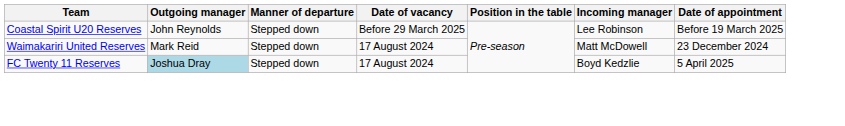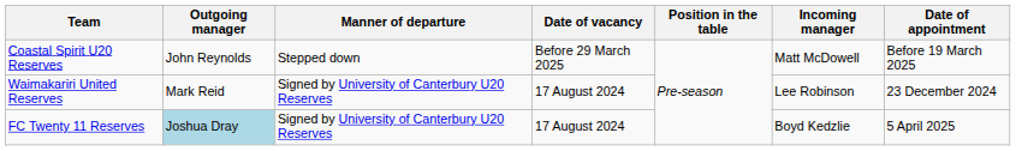 <table class="wikitable">
 <tr>
 <th>Team</th>
 <th>Outgoing manager</th>
 <th>Manner of departure</th>
 <th>Date of vacancy</th>
 <th>Position in the table</th>
 <th>Incoming manager</th>
 <th>Date of appointment</th>
 </tr>
 <tr>
 <td><a href='#'>Coastal Spirit U20 Reserves</a></td>
 <td> John Reynolds</td>
 <td>Stepped down</td>
 <td>Before 29 March 2025</td>
 <td rowspan="3"><em>Pre-season</em></td>
-<td>Lee Robinson</td>
+<td>Matt McDowell</td>
 <td>Before 19 March 2025</td>
 </tr>
 <tr>
 <td><a href='#'>Waimakariri United Reserves</a></td>
 <td>Mark Reid</td>
-<td>Stepped down</td>
+<td>Signed by <a href='#'>University of Canterbury U20 Reserves</a></td>
 <td>17 August 2024</td>
-<td>Matt McDowell</td>
+<td>Lee Robinson</td>
 <td>23 December 2024</td>
 </tr>
 <tr>
 <td><a href='#'>FC Twenty 11 Reserves</a></td>
 <td style="background: lightblue;"> Joshua Dray</td>
-<td>Stepped down</td>
+<td>Signed by <a href='#'>University of Canterbury U20 Reserves</a></td>
 <td>17 August 2024</td>
 <td>Boyd Kedzlie</td>
 <td>5 April 2025</td>
 </tr>
 </table>
